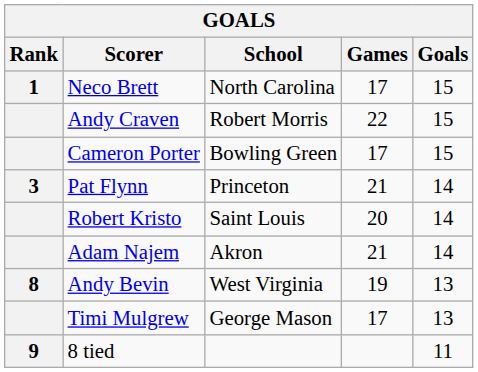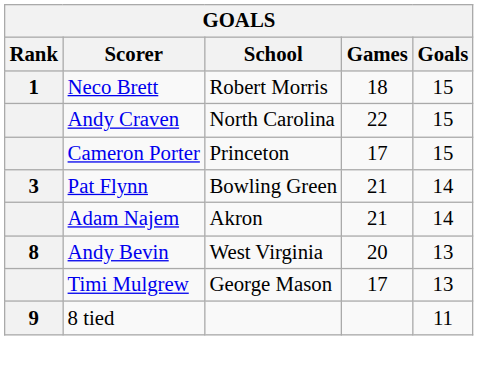 <table class="wikitable">
 <tr>
 <th colspan=5>GOALS</th>
 </tr>
 <tr>
 <th>Rank</th>
 <th>Scorer</th>
 <th>School</th>
 <th>Games</th>
 <th>Goals</th>
 </tr>
 <tr>
 <th>1</th>
 <td><a href='#'>Neco Brett</a></td>
-<td>North Carolina</td>
-<td style="text-align:center;">17</td>
+<td>Robert Morris</td>
+<td style="text-align:center;">18</td>
 <td style="text-align:center;">15</td>
 </tr>
 <tr>
 <th></th>
 <td><a href='#'>Andy Craven</a></td>
-<td>Robert Morris</td>
+<td>North Carolina</td>
 <td style="text-align:center;">22</td>
 <td style="text-align:center;">15</td>
 </tr>
 <tr>
 <th></th>
 <td><a href='#'>Cameron Porter</a></td>
-<td>Bowling Green</td>
+<td>Princeton</td>
 <td style="text-align:center;">17</td>
 <td style="text-align:center;">15</td>
 </tr>
 <tr>
 <th>3</th>
 <td><a href='#'>Pat Flynn</a></td>
-<td>Princeton</td>
+<td>Bowling Green</td>
 <td style="text-align:center;">21</td>
-<td style="text-align:center;">14</td>
-</tr>
-<tr>
-<th></th>
-<td><a href='#'>Robert Kristo</a></td>
-<td>Saint Louis</td>
-<td style="text-align:center;">20</td>
 <td style="text-align:center;">14</td>
 </tr>
 <tr>
 <th></th>
 <td><a href='#'>Adam Najem</a></td>
 <td>Akron</td>
 <td style="text-align:center;">21</td>
 <td style="text-align:center;">14</td>
 </tr>
 <tr>
 <th>8</th>
 <td><a href='#'>Andy Bevin</a></td>
 <td>West Virginia</td>
-<td style="text-align:center;">19</td>
+<td style="text-align:center;">20</td>
 <td style="text-align:center;">13</td>
 </tr>
 <tr>
 <th></th>
 <td><a href='#'>Timi Mulgrew</a></td>
 <td>George Mason</td>
 <td style="text-align:center;">17</td>
 <td style="text-align:center;">13</td>
 </tr>
 <tr>
 <th>9</th>
 <td>8 tied</td>
 <td></td>
 <td style="text-align:center;"></td>
 <td style="text-align:center;">11</td>
 </tr>
 </table>
